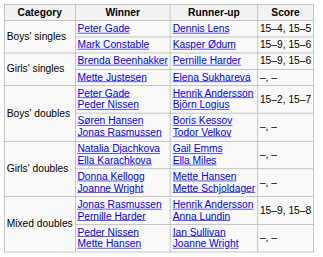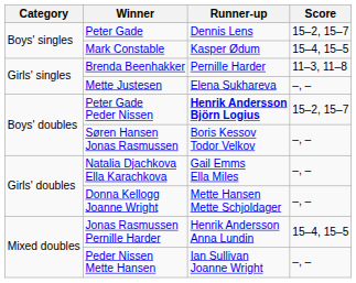 <table class="wikitable">
 <tr>
 <th>Category</th>
 <th>Winner</th>
 <th>Runner-up</th>
 <th>Score</th>
 </tr>
 <tr>
 <td rowspan=2>Boys' singles</td>
 <td> <a href='#'>Peter Gade</a></td>
 <td> <a href='#'>Dennis Lens</a></td>
-<td>15–4, 15–5</td>
+<td>15–2, 15–7</td>
 </tr>
 <tr>
 <td> <a href='#'>Mark Constable</a></td>
 <td> <a href='#'>Kasper Ødum</a></td>
-<td>15–9, 15–6</td>
+<td>15–4, 15–5</td>
 </tr>
 <tr>
 <td rowspan=2>Girls' singles</td>
 <td> <a href='#'>Brenda Beenhakker</a></td>
 <td> <a href='#'>Pernille Harder</a></td>
-<td>15–9, 15–6</td>
+<td>11–3, 11–8</td>
 </tr>
 <tr>
 <td> <a href='#'>Mette Justesen</a></td>
 <td> <a href='#'>Elena Sukhareva</a></td>
 <td>–, –</td>
 </tr>
 <tr>
 <td rowspan=2>Boys' doubles</td>
 <td> <a href='#'>Peter Gade</a><br> <a href='#'>Peder Nissen</a></td>
-<td> <a href='#'>Henrik Andersson</a><br> <a href='#'>Björn Logius</a></td>
+<td><strong> <a href='#'>Henrik Andersson</a><br> <a href='#'>Björn Logius</a></strong></td>
 <td>15–2, 15–7</td>
 </tr>
 <tr>
 <td> <a href='#'>Søren Hansen</a><br>   <a href='#'>Jonas Rasmussen</a></td>
 <td> <a href='#'>Boris Kessov</a><br> <a href='#'>Todor Velkov</a></td>
 <td>–, –</td>
 </tr>
 <tr>
 <td rowspan=2>Girls' doubles</td>
 <td> <a href='#'>Natalia Djachkova</a><br>  <a href='#'>Ella Karachkova</a></td>
 <td> <a href='#'>Gail Emms</a><br> <a href='#'>Ella Miles</a></td>
 <td>–, –</td>
 </tr>
 <tr>
 <td> <a href='#'>Donna Kellogg</a><br> <a href='#'>Joanne Wright</a></td>
 <td> <a href='#'>Mette Hansen</a><br> <a href='#'>Mette Schjoldager</a></td>
 <td>–, –</td>
 </tr>
 <tr>
 <td rowspan=2>Mixed doubles</td>
 <td> <a href='#'>Jonas Rasmussen</a><br> <a href='#'>Pernille Harder</a></td>
 <td> <a href='#'>Henrik Andersson</a><br> <a href='#'>Anna Lundin</a></td>
-<td>15–9, 15–8</td>
+<td>15–4, 15–5</td>
 </tr>
 <tr>
 <td> <a href='#'>Peder Nissen</a><br> <a href='#'>Mette Hansen</a></td>
 <td> <a href='#'>Ian Sullivan</a><br> <a href='#'>Joanne Wright</a></td>
 <td>–, –</td>
 </tr>
 </table>
